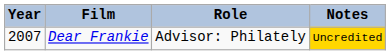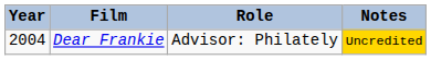 <table class="wikitable" style="font-size:95%;">
 <tr>
 <th style="background:#B0C4DE;">Year</th>
 <th style="background:#B0C4DE;">Film</th>
 <th style="background:#B0C4DE;">Role</th>
 <th style="background:#B0C4DE;">Notes</th>
 </tr>
 <tr>
-<td>2007</td>
+<td>2004</td>
 <td><em><a href='#'>Dear Frankie</a></em></td>
 <td>Advisor: Philately</td>
 <td style="background: gold;"><small>Uncredited</small></td>
 </tr>
 </table>
